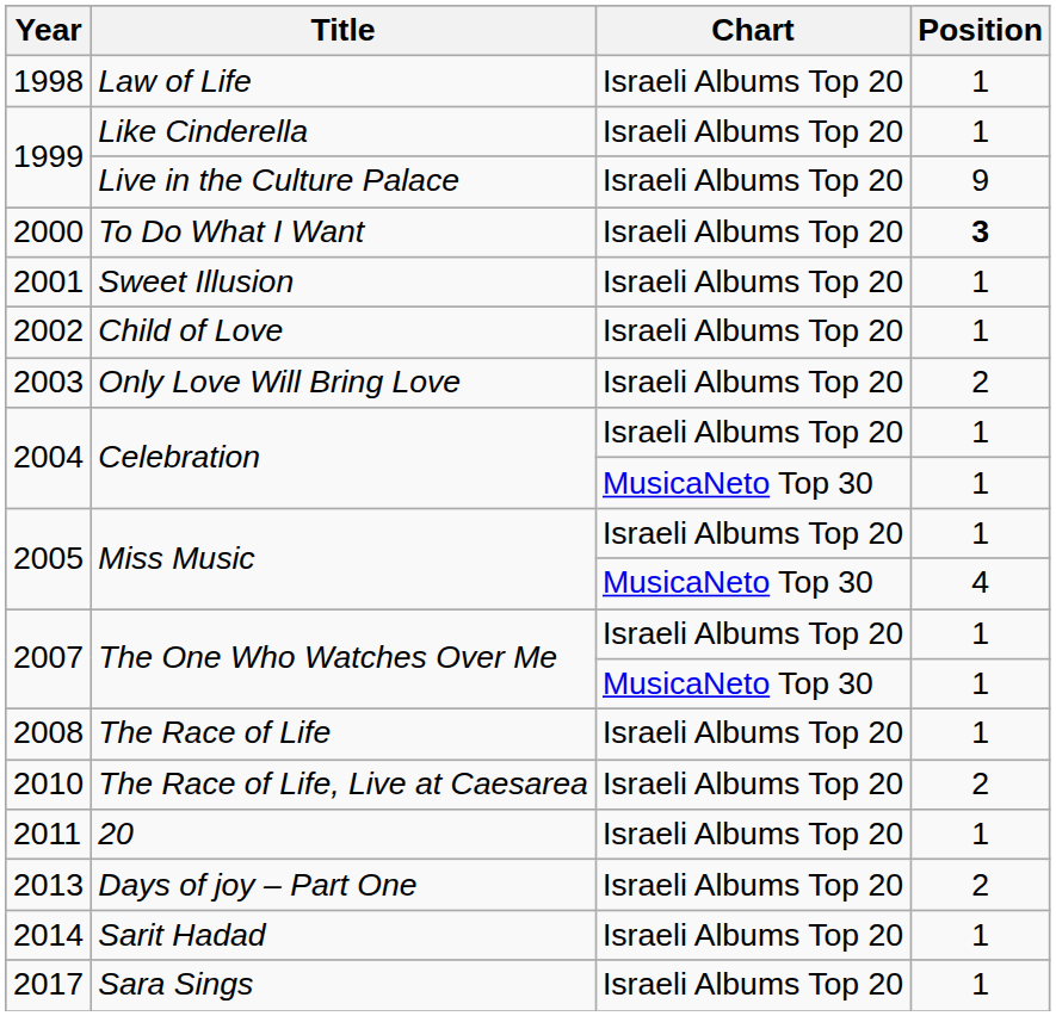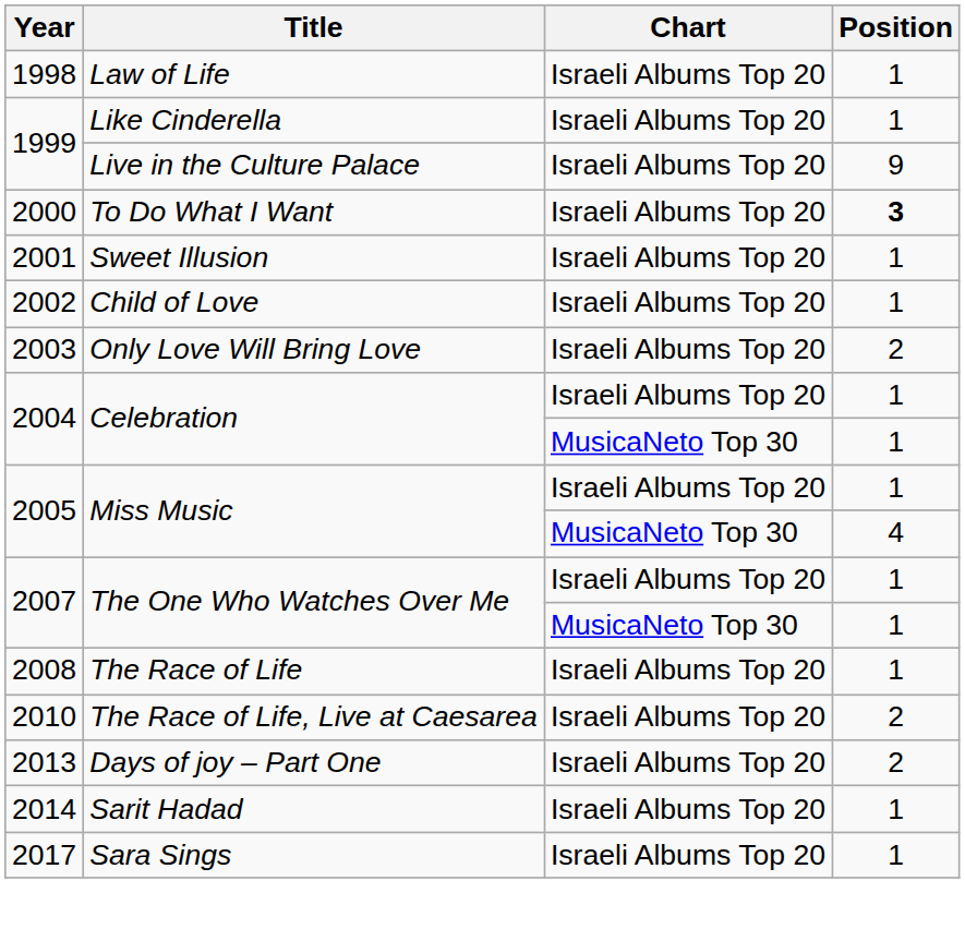 <table class="wikitable">
 <tr>
 <th>Year</th>
 <th>Title</th>
 <th>Chart</th>
 <th>Position</th>
 </tr>
 <tr>
 <td>1998</td>
 <td><em>Law of Life</em></td>
 <td>Israeli Albums Top 20</td>
 <td style="text-align:center;">1</td>
 </tr>
 <tr>
 <td rowspan="2">1999</td>
 <td><em>Like Cinderella</em></td>
 <td>Israeli Albums Top 20</td>
 <td style="text-align:center;">1</td>
 </tr>
 <tr>
 <td><em>Live in the Culture Palace</em></td>
 <td>Israeli Albums Top 20</td>
 <td style="text-align:center;">9</td>
 </tr>
 <tr>
 <td>2000</td>
 <td><em>To Do What I Want</em></td>
 <td>Israeli Albums Top 20</td>
 <td style="text-align:center;"><strong>3</strong></td>
 </tr>
 <tr>
 <td>2001</td>
 <td><em>Sweet Illusion</em></td>
 <td>Israeli Albums Top 20</td>
 <td style="text-align:center;">1</td>
 </tr>
 <tr>
 <td>2002</td>
 <td><em>Child of Love</em></td>
 <td>Israeli Albums Top 20</td>
 <td style="text-align:center;">1</td>
 </tr>
 <tr>
 <td>2003</td>
 <td><em>Only Love Will Bring Love</em></td>
 <td>Israeli Albums Top 20</td>
 <td style="text-align:center;">2</td>
 </tr>
 <tr>
 <td rowspan="2">2004</td>
 <td rowspan="2"><em>Celebration</em></td>
 <td>Israeli Albums Top 20</td>
 <td style="text-align:center;">1</td>
 </tr>
 <tr>
 <td><a href='#'>MusicaNeto</a> Top 30</td>
 <td style="text-align:center;">1</td>
 </tr>
 <tr>
 <td rowspan="2">2005</td>
 <td rowspan="2"><em>Miss Music</em></td>
 <td>Israeli Albums Top 20</td>
 <td style="text-align:center;">1</td>
 </tr>
 <tr>
 <td><a href='#'>MusicaNeto</a> Top 30</td>
 <td style="text-align:center;">4</td>
 </tr>
 <tr>
 <td rowspan="2">2007</td>
 <td rowspan="2"><em>The One Who Watches Over Me</em></td>
 <td>Israeli Albums Top 20</td>
 <td style="text-align:center;">1</td>
 </tr>
 <tr>
 <td><a href='#'>MusicaNeto</a> Top 30</td>
 <td style="text-align:center;">1</td>
 </tr>
 <tr>
 <td>2008</td>
 <td><em>The Race of Life</em></td>
 <td>Israeli Albums Top 20</td>
 <td style="text-align:center;">1</td>
 </tr>
 <tr>
 <td>2010</td>
 <td><em>The Race of Life, Live at Caesarea</em></td>
 <td>Israeli Albums Top 20</td>
 <td style="text-align:center;">2</td>
 </tr>
 <tr>
-<td>2011</td>
-<td><em>20</em></td>
-<td>Israeli Albums Top 20</td>
-<td style="text-align:center;">1</td>
-</tr>
-<tr>
 <td>2013</td>
 <td><em>Days of joy – Part One</em></td>
 <td>Israeli Albums Top 20</td>
 <td style="text-align:center;">2</td>
 </tr>
 <tr>
 <td>2014</td>
 <td><em>Sarit Hadad</em></td>
 <td>Israeli Albums Top 20</td>
 <td style="text-align:center;">1</td>
 </tr>
 <tr>
 <td>2017</td>
 <td><em>Sara Sings</em></td>
 <td>Israeli Albums Top 20</td>
 <td style="text-align:center;">1</td>
 </tr>
 </table>
